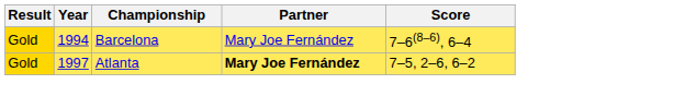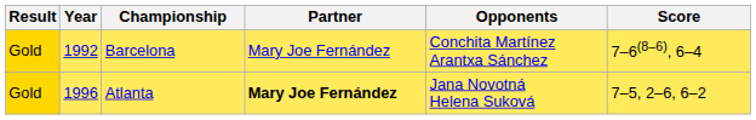 <table class="sortable wikitable">
 <tr>
 <th>Result</th>
 <th>Year</th>
 <th style="width:140px">Championship</th>
 <th style="width:180px">Partner</th>
+<th style="width:180px">Opponents</th>
 <th style="width:140px"  class="unsortable">Score</th>
 </tr>
 <tr bgcolor="#ffea5c">
 <td bgcolor=gold>Gold</td>
-<td><a href='#'>1994</a></td>
+<td><a href='#'>1992</a></td>
 <td><a href='#'>Barcelona</a></td>
 <td> <a href='#'>Mary Joe Fernández</a></td>
+<td> <a href='#'>Conchita Martínez</a><br> <a href='#'>Arantxa Sánchez</a></td>
 <td>7–6<sup>(8–6)</sup>, 6–4</td>
 </tr>
 <tr bgcolor="#ffea5c">
 <td bgcolor=gold>Gold</td>
-<td><a href='#'>1997</a></td>
+<td><a href='#'>1996</a></td>
 <td><a href='#'>Atlanta</a></td>
 <td><strong> Mary Joe Fernández</strong></td>
+<td> <a href='#'>Jana Novotná</a><br> <a href='#'>Helena Suková</a></td>
 <td>7–5, 2–6, 6–2</td>
 </tr>
 </table>
